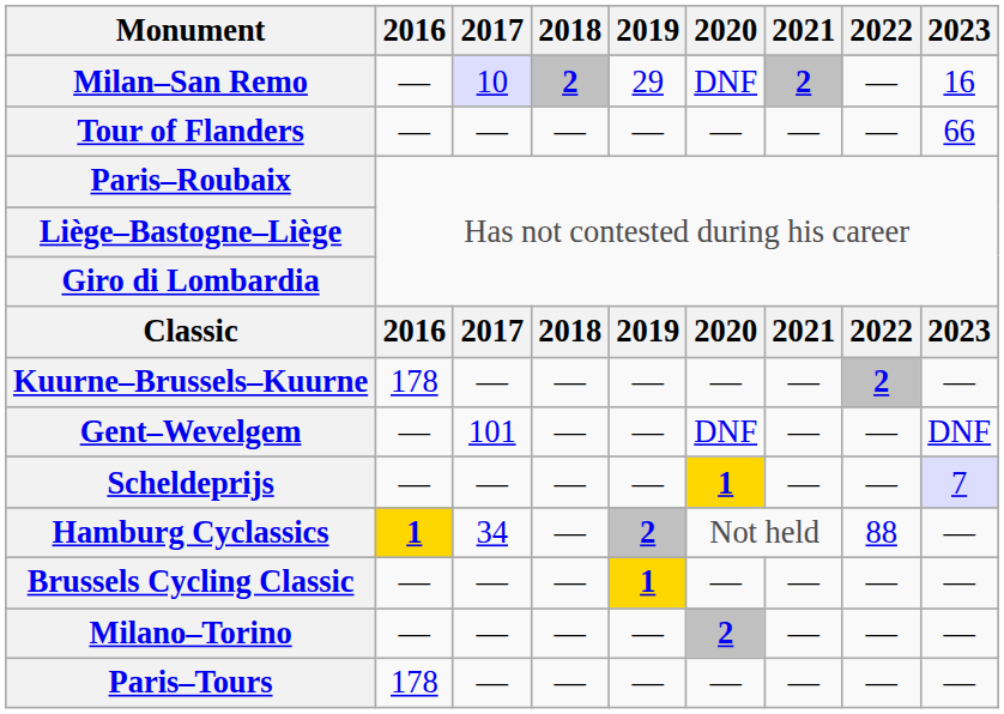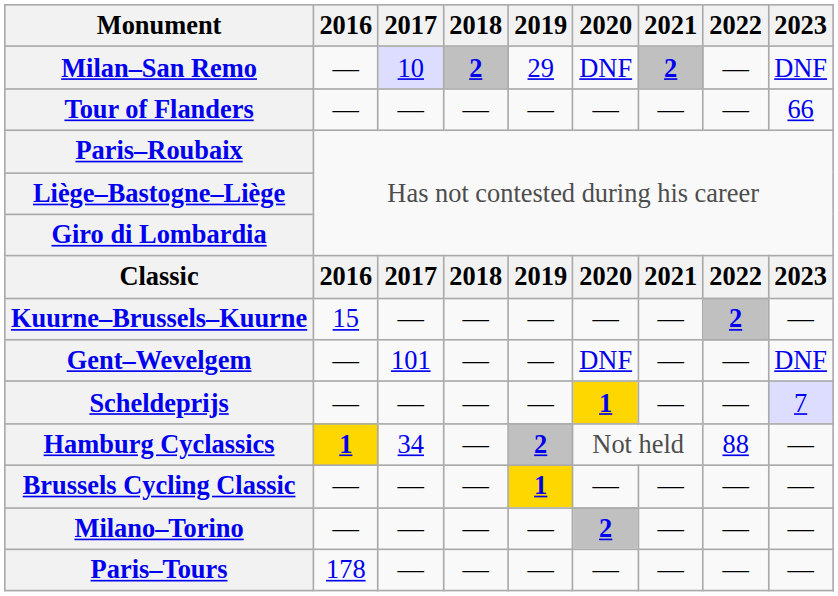 <table class="wikitable plainrowheaders">
 <tr>
 <th>Monument</th>
 <th scope="col">2016</th>
 <th scope="col">2017</th>
 <th scope="col">2018</th>
 <th scope="col">2019</th>
 <th scope="col">2020</th>
 <th scope="col">2021</th>
 <th scope="col">2022</th>
 <th scope="col">2023</th>
 </tr>
 <tr style="text-align:center;">
 <th scope="row"><a href='#'>Milan–San Remo</a></th>
 <td>—</td>
 <td style="background:#ddf;"><a href='#'>10</a></td>
 <td style="background:silver;"><a href='#'><strong>2</strong></a></td>
 <td><a href='#'>29</a></td>
 <td><a href='#'>DNF</a></td>
 <td style="background:silver;"><a href='#'><strong>2</strong></a></td>
 <td>—</td>
-<td><a href='#'>16</a></td>
+<td><a href='#'>DNF</a></td>
 </tr>
 <tr style="text-align:center;">
 <th scope="row"><a href='#'>Tour of Flanders</a></th>
 <td>—</td>
 <td>—</td>
 <td>—</td>
 <td>—</td>
 <td>—</td>
 <td>—</td>
 <td>—</td>
 <td><a href='#'>66</a></td>
 </tr>
 <tr style="text-align:center;">
 <th scope="row"><a href='#'>Paris–Roubaix</a></th>
 <td style="color:#4d4d4d;" colspan=8 rowspan=3>Has not contested during his career</td>
 </tr>
 <tr style="text-align:center;">
 <th scope="row"><a href='#'>Liège–Bastogne–Liège</a></th>
 </tr>
 <tr style="text-align:center;">
 <th scope="row"><a href='#'>Giro di Lombardia</a></th>
 </tr>
 <tr>
 <th>Classic</th>
 <th scope="col">2016</th>
 <th scope="col">2017</th>
 <th scope="col">2018</th>
 <th scope="col">2019</th>
 <th scope="col">2020</th>
 <th scope="col">2021</th>
 <th scope="col">2022</th>
 <th scope="col">2023</th>
 </tr>
 <tr style="text-align:center;">
 <th scope="row"><a href='#'>Kuurne–Brussels–Kuurne</a></th>
-<td><a href='#'>178</a></td>
+<td><a href='#'>15</a></td>
 <td>—</td>
 <td>—</td>
 <td>—</td>
 <td>—</td>
 <td>—</td>
 <td style="background:silver;"><a href='#'><strong>2</strong></a></td>
 <td>—</td>
 </tr>
 <tr style="text-align:center;">
 <th scope="row"><a href='#'>Gent–Wevelgem</a></th>
 <td>—</td>
 <td><a href='#'>101</a></td>
 <td>—</td>
 <td>—</td>
 <td><a href='#'>DNF</a></td>
 <td>—</td>
 <td>—</td>
 <td><a href='#'>DNF</a></td>
 </tr>
 <tr style="text-align:center;">
 <th scope="row"><a href='#'>Scheldeprijs</a></th>
 <td>—</td>
 <td>—</td>
 <td>—</td>
 <td>—</td>
 <td style="background:gold;"><a href='#'><strong>1</strong></a></td>
 <td>—</td>
 <td>—</td>
 <td style="background:#ddf;"><a href='#'>7</a></td>
 </tr>
 <tr style="text-align:center;">
 <th scope="row"><a href='#'>Hamburg Cyclassics</a></th>
 <td style="background:gold;"><a href='#'><strong>1</strong></a></td>
 <td><a href='#'>34</a></td>
 <td>—</td>
 <td style="background:silver;"><a href='#'><strong>2</strong></a></td>
 <td style="color:#4d4d4d;" colspan="2">Not held</td>
 <td><a href='#'>88</a></td>
 <td>—</td>
 </tr>
 <tr style="text-align:center;">
 <th scope="row"><a href='#'>Brussels Cycling Classic</a></th>
 <td>—</td>
 <td>—</td>
 <td>—</td>
 <td style="background:gold;"><a href='#'><strong>1</strong></a></td>
 <td>—</td>
 <td>—</td>
 <td>—</td>
 <td>—</td>
 </tr>
 <tr style="text-align:center;">
 <th scope="row"><a href='#'>Milano–Torino</a></th>
 <td>—</td>
 <td>—</td>
 <td>—</td>
 <td>—</td>
 <td style="background:silver;"><a href='#'><strong>2</strong></a></td>
 <td>—</td>
 <td>—</td>
 <td>—</td>
 </tr>
 <tr style="text-align:center;">
 <th scope="row"><a href='#'>Paris–Tours</a></th>
 <td><a href='#'>178</a></td>
 <td>—</td>
 <td>—</td>
 <td>—</td>
 <td>—</td>
 <td>—</td>
 <td>—</td>
 <td>—</td>
 </tr>
 </table>
